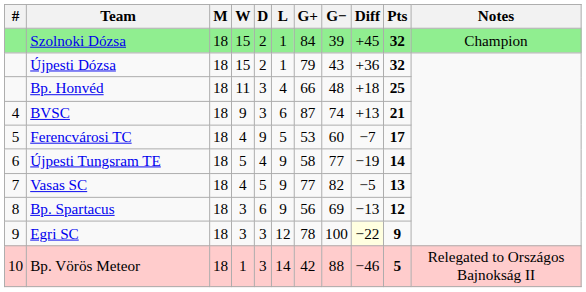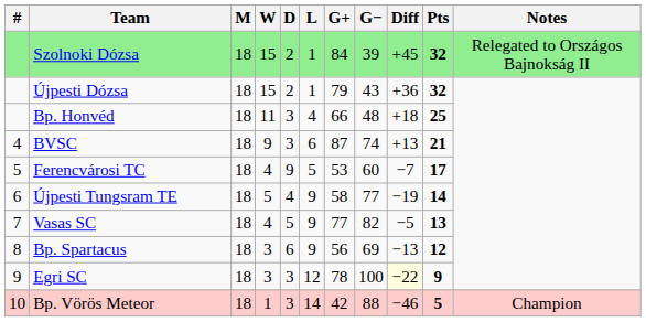 <table class="wikitable sortable" style="text-align:center">
 <tr>
 <th>#</th>
 <th width="185">Team</th>
 <th>M</th>
 <th>W</th>
 <th>D</th>
 <th>L</th>
 <th>G+</th>
 <th>G−</th>
 <th>Diff</th>
 <th>Pts</th>
 <th>Notes</th>
 </tr>
 <tr style="background: #90EE90;">
 <td></td>
 <td align="left"> <a href='#'>Szolnoki Dózsa</a></td>
 <td>18</td>
 <td>15</td>
 <td>2</td>
 <td>1</td>
 <td>84</td>
 <td>39</td>
 <td>+45</td>
 <td><strong>32</strong></td>
-<td>Champion</td>
+<td>Relegated to Országos Bajnokság II</td>
 </tr>
 <tr>
 <td></td>
 <td align="left"> <a href='#'>Újpesti Dózsa</a></td>
 <td>18</td>
 <td>15</td>
 <td>2</td>
 <td>1</td>
 <td>79</td>
 <td>43</td>
 <td>+36</td>
 <td><strong>32</strong></td>
 </tr>
 <tr>
 <td></td>
 <td align="left"> <a href='#'>Bp. Honvéd</a></td>
 <td>18</td>
 <td>11</td>
 <td>3</td>
 <td>4</td>
 <td>66</td>
 <td>48</td>
 <td>+18</td>
 <td><strong>25</strong></td>
 </tr>
 <tr>
 <td>4</td>
 <td align="left"> <a href='#'>BVSC</a></td>
 <td>18</td>
 <td>9</td>
 <td>3</td>
 <td>6</td>
 <td>87</td>
 <td>74</td>
 <td>+13</td>
 <td><strong>21</strong></td>
 </tr>
 <tr>
 <td>5</td>
 <td align="left"> <a href='#'>Ferencvárosi TC</a></td>
 <td>18</td>
 <td>4</td>
 <td>9</td>
 <td>5</td>
 <td>53</td>
 <td>60</td>
 <td>−7</td>
 <td><strong>17</strong></td>
 </tr>
 <tr>
 <td>6</td>
 <td align="left"> <a href='#'>Újpesti Tungsram TE</a></td>
 <td>18</td>
 <td>5</td>
 <td>4</td>
 <td>9</td>
 <td>58</td>
 <td>77</td>
 <td>−19</td>
 <td><strong>14</strong></td>
 </tr>
 <tr>
 <td>7</td>
 <td align="left"> <a href='#'>Vasas SC</a></td>
 <td>18</td>
 <td>4</td>
 <td>5</td>
 <td>9</td>
 <td>77</td>
 <td>82</td>
 <td>−5</td>
 <td><strong>13</strong></td>
 </tr>
 <tr>
 <td>8</td>
 <td align="left"> <a href='#'>Bp. Spartacus</a></td>
 <td>18</td>
 <td>3</td>
 <td>6</td>
 <td>9</td>
 <td>56</td>
 <td>69</td>
 <td>−13</td>
 <td><strong>12</strong></td>
 </tr>
 <tr>
 <td>9</td>
 <td align="left"> <a href='#'>Egri SC</a></td>
 <td>18</td>
 <td>3</td>
 <td>3</td>
 <td>12</td>
 <td>78</td>
 <td>100</td>
 <td style="background: lightyellow;">−22</td>
 <td><strong>9</strong></td>
 </tr>
 <tr style="background: #FFCCCC;">
 <td>10</td>
 <td align="left"> Bp. Vörös Meteor</td>
 <td>18</td>
 <td>1</td>
 <td>3</td>
 <td>14</td>
 <td>42</td>
 <td>88</td>
 <td>−46</td>
 <td><strong>5</strong></td>
-<td>Relegated to Országos Bajnokság II</td>
+<td>Champion</td>
 </tr>
 </table>
